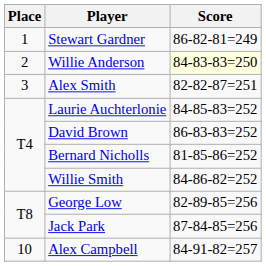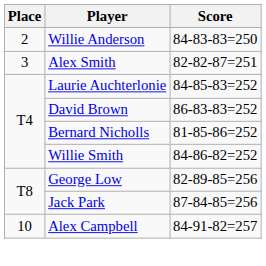 <table class=wikitable>
 <tr>
 <th>Place</th>
 <th>Player</th>
 <th>Score</th>
 </tr>
 <tr>
-<td align=center>1</td>
-<td> <a href='#'>Stewart Gardner</a></td>
-<td>86-82-81=249</td>
-</tr>
-<tr>
 <td align=center>2</td>
 <td> <a href='#'>Willie Anderson</a></td>
-<td style="background: lightyellow;">84-83-83=250</td>
+<td>84-83-83=250</td>
 </tr>
 <tr>
 <td align=center>3</td>
 <td> <a href='#'>Alex Smith</a></td>
 <td>82-82-87=251</td>
 </tr>
 <tr>
 <td rowspan=4 align=center>T4</td>
 <td> <a href='#'>Laurie Auchterlonie</a></td>
 <td>84-85-83=252</td>
 </tr>
 <tr>
 <td> <a href='#'>David Brown</a></td>
 <td>86-83-83=252</td>
 </tr>
 <tr>
 <td> <a href='#'>Bernard Nicholls</a></td>
 <td>81-85-86=252</td>
 </tr>
 <tr>
 <td> <a href='#'>Willie Smith</a></td>
 <td>84-86-82=252</td>
 </tr>
 <tr>
 <td rowspan=2 align=center>T8</td>
 <td> <a href='#'>George Low</a></td>
 <td>82-89-85=256</td>
 </tr>
 <tr>
 <td> <a href='#'>Jack Park</a></td>
 <td>87-84-85=256</td>
 </tr>
 <tr>
 <td align=center>10</td>
 <td> <a href='#'>Alex Campbell</a></td>
 <td>84-91-82=257</td>
 </tr>
 </table>
